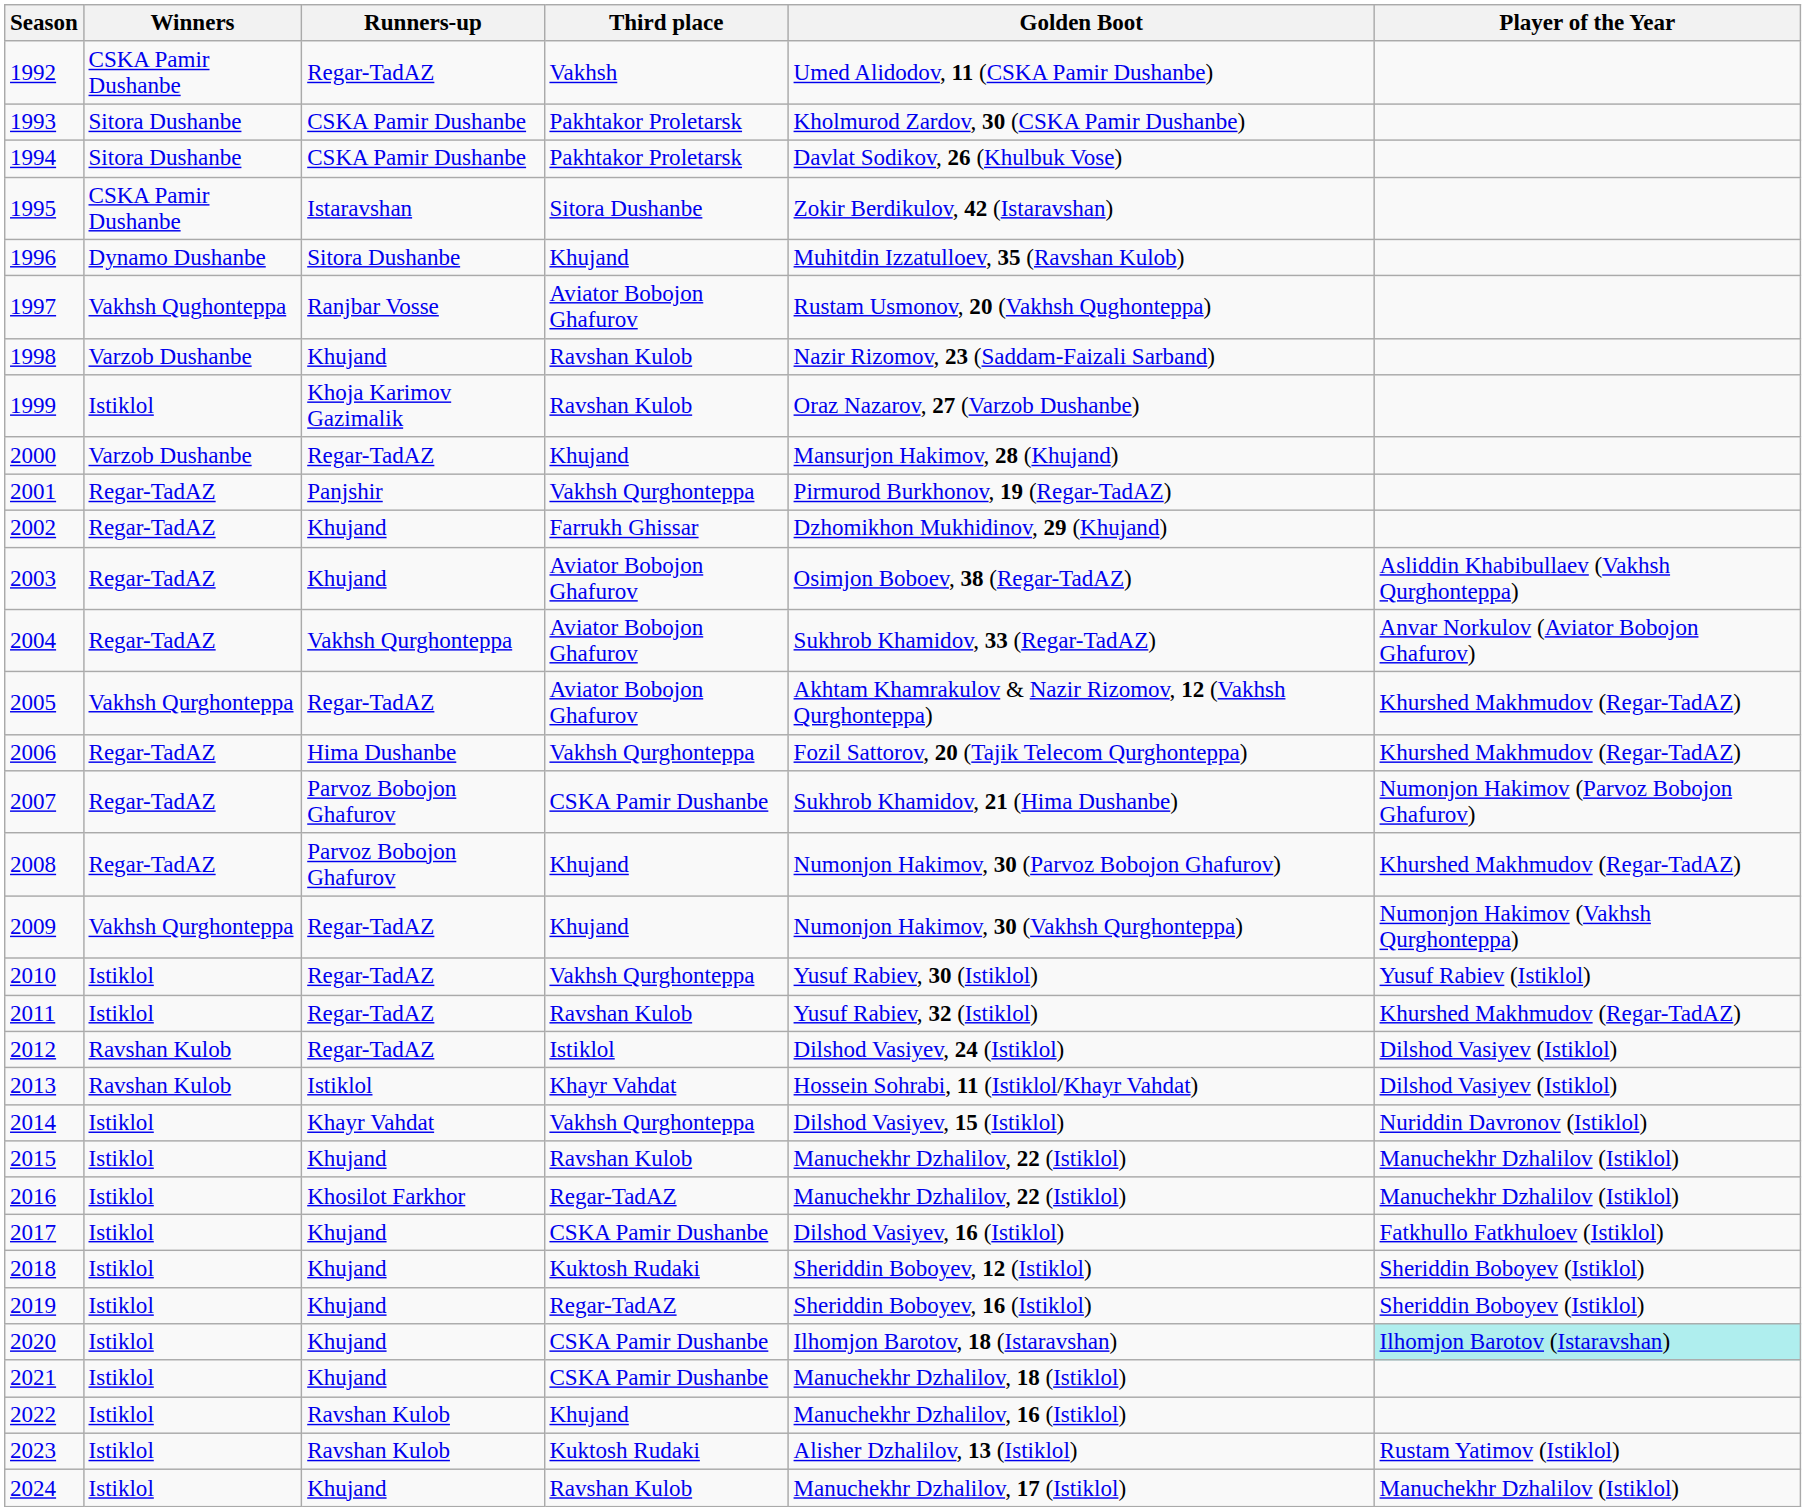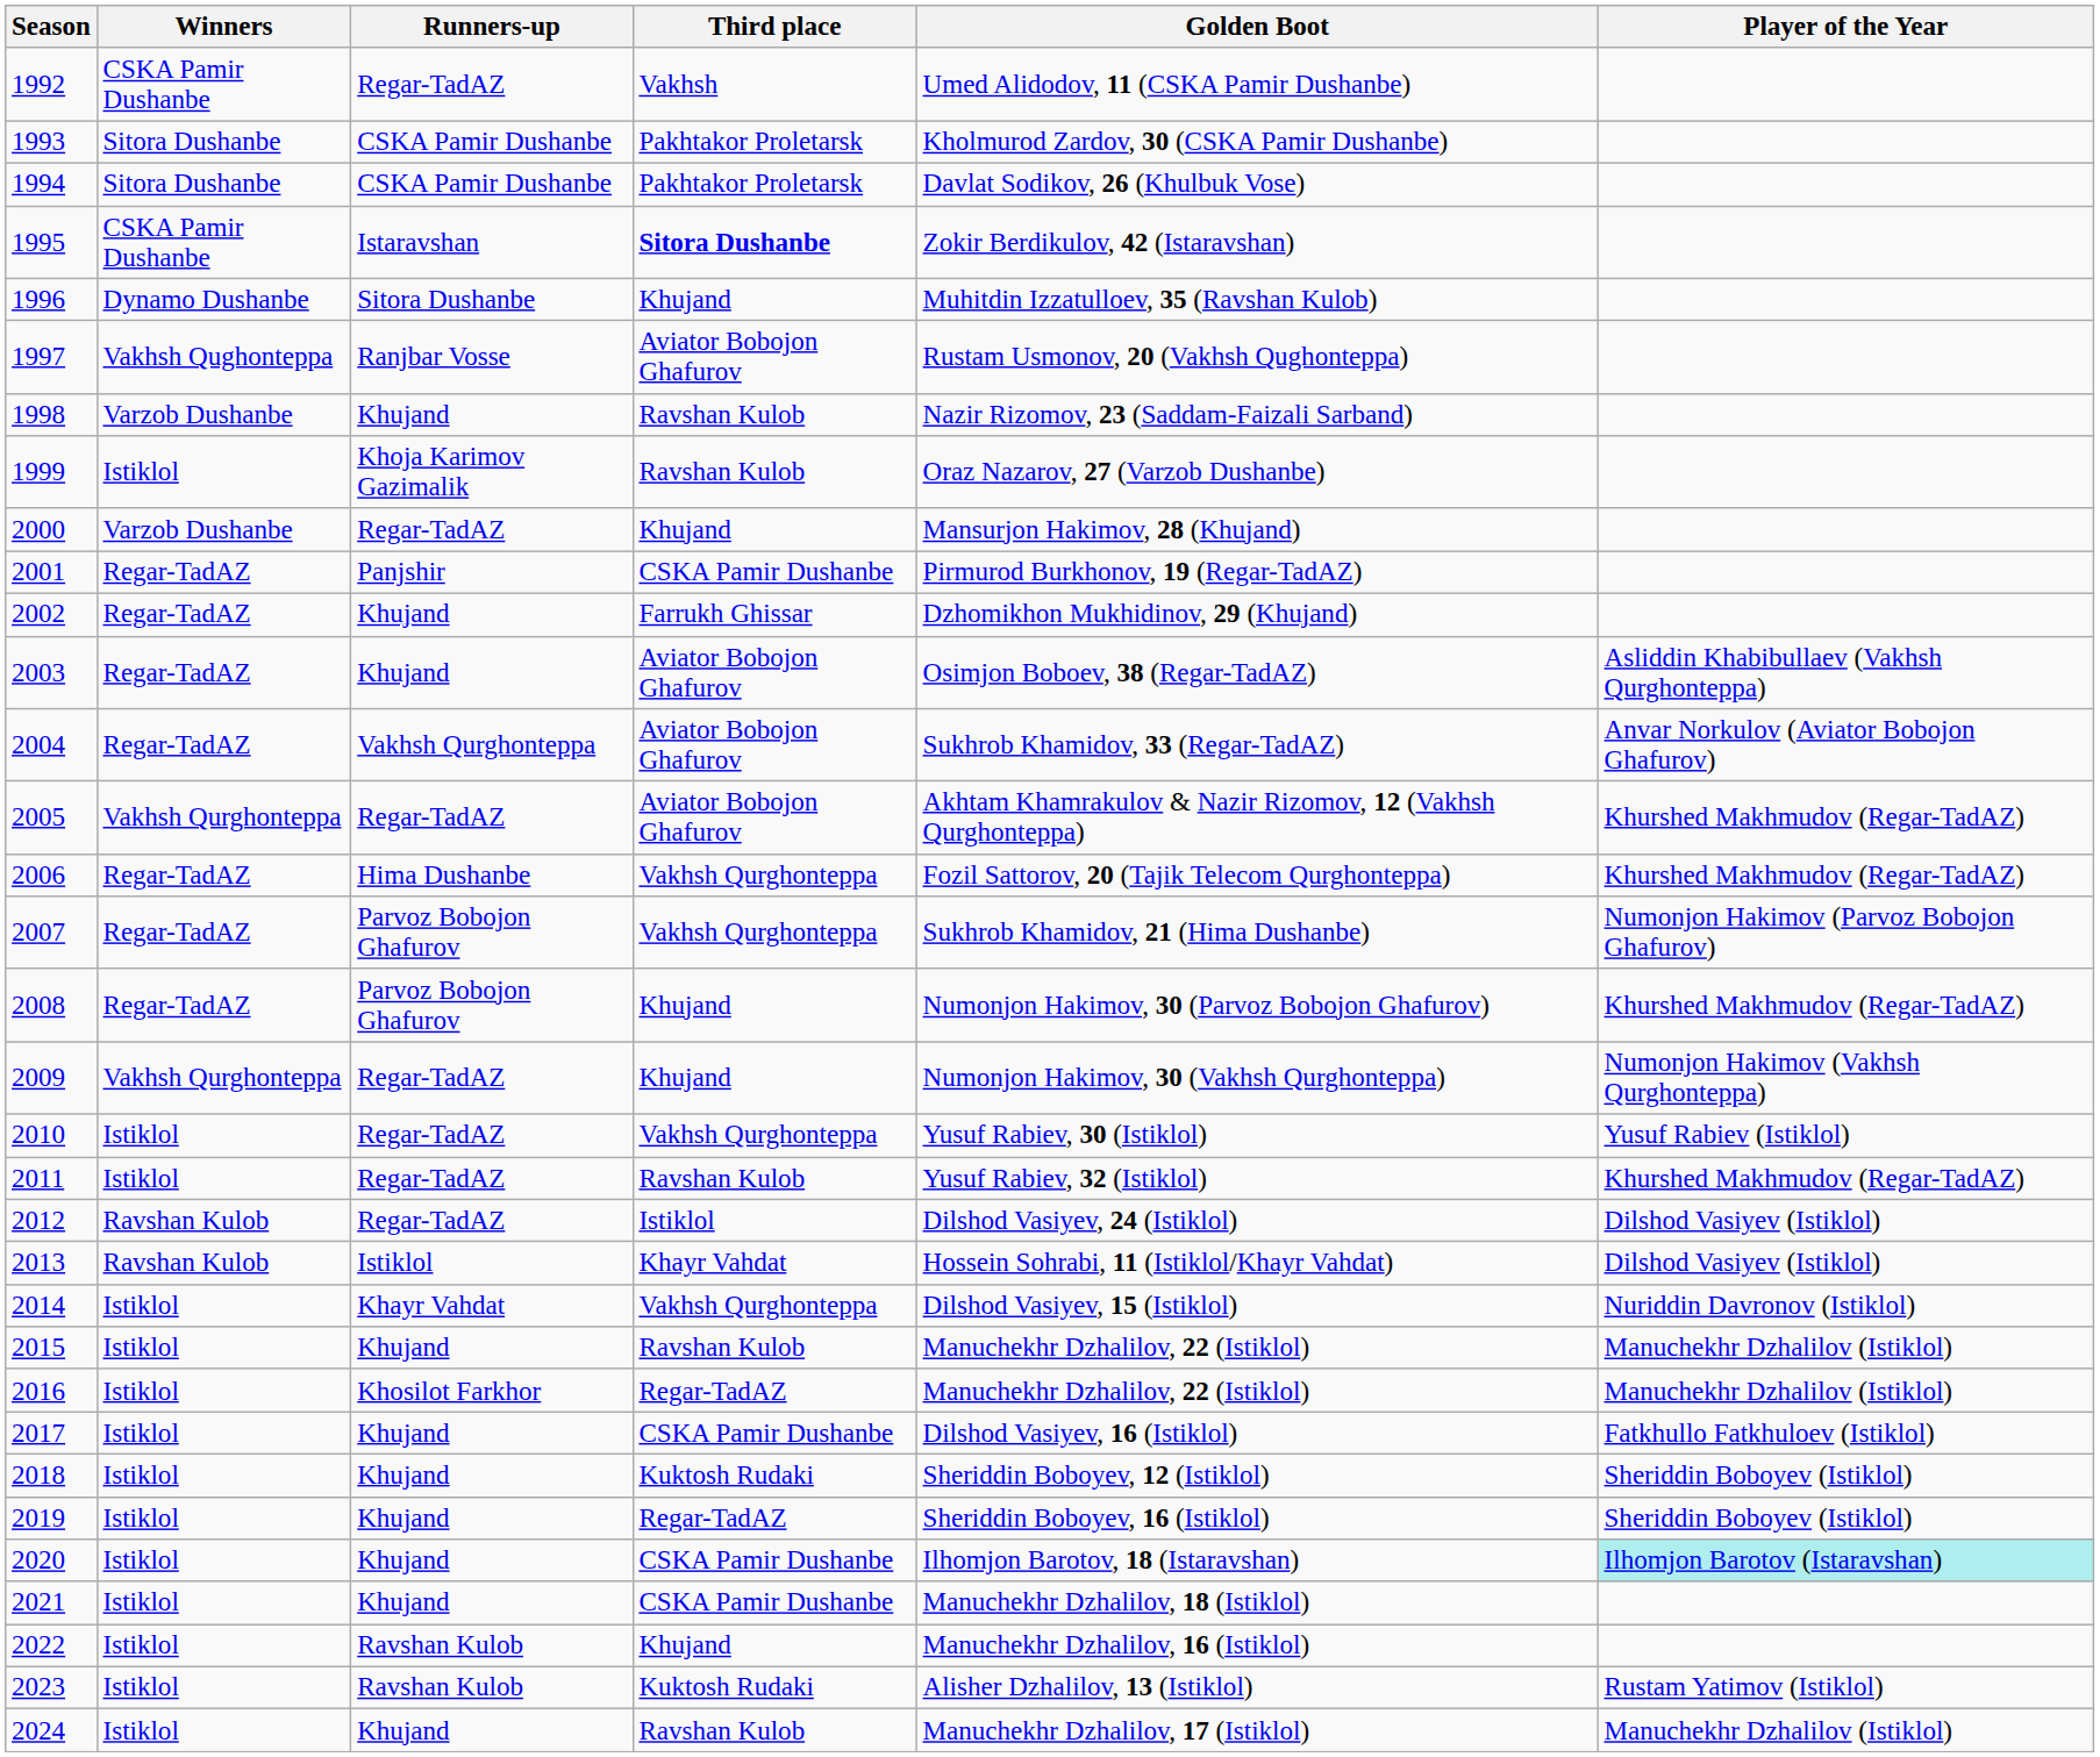 <table class="wikitable mw-collapsible mw-collapsed">
 <tr>
 <th>Season</th>
 <th>Winners</th>
 <th>Runners-up</th>
 <th>Third place</th>
 <th>Golden Boot</th>
 <th>Player of the Year</th>
 </tr>
 <tr>
 <td><a href='#'>1992</a></td>
 <td><a href='#'>CSKA Pamir Dushanbe</a></td>
 <td><a href='#'>Regar-TadAZ</a></td>
 <td><a href='#'>Vakhsh</a></td>
 <td><a href='#'>Umed Alidodov</a>, <strong>11</strong> (<a href='#'>CSKA Pamir Dushanbe</a>)</td>
 <td></td>
 </tr>
 <tr>
 <td><a href='#'>1993</a></td>
 <td><a href='#'>Sitora Dushanbe</a></td>
 <td><a href='#'>CSKA Pamir Dushanbe</a></td>
 <td><a href='#'>Pakhtakor Proletarsk</a></td>
 <td><a href='#'>Kholmurod Zardov</a>, <strong>30</strong> (<a href='#'>CSKA Pamir Dushanbe</a>)</td>
 <td></td>
 </tr>
 <tr>
 <td><a href='#'>1994</a></td>
 <td><a href='#'>Sitora Dushanbe</a></td>
 <td><a href='#'>CSKA Pamir Dushanbe</a></td>
 <td><a href='#'>Pakhtakor Proletarsk</a></td>
 <td><a href='#'>Davlat Sodikov</a>, <strong>26</strong> (<a href='#'>Khulbuk Vose</a>)</td>
 <td></td>
 </tr>
 <tr>
 <td><a href='#'>1995</a></td>
 <td><a href='#'>CSKA Pamir Dushanbe</a></td>
 <td><a href='#'>Istaravshan</a></td>
-<td><a href='#'>Sitora Dushanbe</a></td>
+<td><strong><a href='#'>Sitora Dushanbe</a></strong></td>
 <td><a href='#'>Zokir Berdikulov</a>, <strong>42</strong> (<a href='#'>Istaravshan</a>)</td>
 <td></td>
 </tr>
 <tr>
 <td><a href='#'>1996</a></td>
 <td><a href='#'>Dynamo Dushanbe</a></td>
 <td><a href='#'>Sitora Dushanbe</a></td>
 <td><a href='#'>Khujand</a></td>
 <td><a href='#'>Muhitdin Izzatulloev</a>, <strong>35</strong> (<a href='#'>Ravshan Kulob</a>)</td>
 <td></td>
 </tr>
 <tr>
 <td><a href='#'>1997</a></td>
 <td><a href='#'>Vakhsh Qughonteppa</a></td>
 <td><a href='#'>Ranjbar Vosse</a></td>
 <td><a href='#'>Aviator Bobojon Ghafurov</a></td>
 <td><a href='#'>Rustam Usmonov</a>, <strong>20</strong> (<a href='#'>Vakhsh Qughonteppa</a>)</td>
 <td></td>
 </tr>
 <tr>
 <td><a href='#'>1998</a></td>
 <td><a href='#'>Varzob Dushanbe</a></td>
 <td><a href='#'>Khujand</a></td>
 <td><a href='#'>Ravshan Kulob</a></td>
 <td><a href='#'>Nazir Rizomov</a>, <strong>23</strong> (<a href='#'>Saddam-Faizali Sarband</a>)</td>
 <td></td>
 </tr>
 <tr>
 <td><a href='#'>1999</a></td>
 <td><a href='#'>Istiklol</a></td>
 <td><a href='#'>Khoja Karimov Gazimalik</a></td>
 <td><a href='#'>Ravshan Kulob</a></td>
 <td><a href='#'>Oraz Nazarov</a>, <strong>27</strong> (<a href='#'>Varzob Dushanbe</a>)</td>
 <td></td>
 </tr>
 <tr>
 <td><a href='#'>2000</a></td>
 <td><a href='#'>Varzob Dushanbe</a></td>
 <td><a href='#'>Regar-TadAZ</a></td>
 <td><a href='#'>Khujand</a></td>
 <td><a href='#'>Mansurjon Hakimov</a>, <strong>28</strong> (<a href='#'>Khujand</a>)</td>
 <td></td>
 </tr>
 <tr>
 <td><a href='#'>2001</a></td>
 <td><a href='#'>Regar-TadAZ</a></td>
 <td><a href='#'>Panjshir</a></td>
-<td><a href='#'>Vakhsh Qurghonteppa</a></td>
+<td><a href='#'>CSKA Pamir Dushanbe</a></td>
 <td><a href='#'>Pirmurod Burkhonov</a>, <strong>19</strong> (<a href='#'>Regar-TadAZ</a>)</td>
 <td></td>
 </tr>
 <tr>
 <td><a href='#'>2002</a></td>
 <td><a href='#'>Regar-TadAZ</a></td>
 <td><a href='#'>Khujand</a></td>
 <td><a href='#'>Farrukh Ghissar</a></td>
 <td><a href='#'>Dzhomikhon Mukhidinov</a>, <strong>29</strong> (<a href='#'>Khujand</a>)</td>
 <td></td>
 </tr>
 <tr>
 <td><a href='#'>2003</a></td>
 <td><a href='#'>Regar-TadAZ</a></td>
 <td><a href='#'>Khujand</a></td>
 <td><a href='#'>Aviator Bobojon Ghafurov</a></td>
 <td><a href='#'>Osimjon Boboev</a>, <strong>38</strong> (<a href='#'>Regar-TadAZ</a>)</td>
 <td><a href='#'>Asliddin Khabibullaev</a> (<a href='#'>Vakhsh Qurghonteppa</a>)</td>
 </tr>
 <tr>
 <td><a href='#'>2004</a></td>
 <td><a href='#'>Regar-TadAZ</a></td>
 <td><a href='#'>Vakhsh Qurghonteppa</a></td>
 <td><a href='#'>Aviator Bobojon Ghafurov</a></td>
 <td><a href='#'>Sukhrob Khamidov</a>, <strong>33</strong> (<a href='#'>Regar-TadAZ</a>)</td>
 <td><a href='#'>Anvar Norkulov</a> (<a href='#'>Aviator Bobojon Ghafurov</a>)</td>
 </tr>
 <tr>
 <td><a href='#'>2005</a></td>
 <td><a href='#'>Vakhsh Qurghonteppa</a></td>
 <td><a href='#'>Regar-TadAZ</a></td>
 <td><a href='#'>Aviator Bobojon Ghafurov</a></td>
 <td><a href='#'>Akhtam Khamrakulov</a> & <a href='#'>Nazir Rizomov</a>, <strong>12</strong> (<a href='#'>Vakhsh Qurghonteppa</a>)</td>
 <td><a href='#'>Khurshed Makhmudov</a> (<a href='#'>Regar-TadAZ</a>)</td>
 </tr>
 <tr>
 <td><a href='#'>2006</a></td>
 <td><a href='#'>Regar-TadAZ</a></td>
 <td><a href='#'>Hima Dushanbe</a></td>
 <td><a href='#'>Vakhsh Qurghonteppa</a></td>
 <td><a href='#'>Fozil Sattorov</a>, <strong>20</strong> (<a href='#'>Tajik Telecom Qurghonteppa</a>)</td>
 <td><a href='#'>Khurshed Makhmudov</a> (<a href='#'>Regar-TadAZ</a>)</td>
 </tr>
 <tr>
 <td><a href='#'>2007</a></td>
 <td><a href='#'>Regar-TadAZ</a></td>
 <td><a href='#'>Parvoz Bobojon Ghafurov</a></td>
-<td><a href='#'>CSKA Pamir Dushanbe</a></td>
+<td><a href='#'>Vakhsh Qurghonteppa</a></td>
 <td><a href='#'>Sukhrob Khamidov</a>, <strong>21</strong> (<a href='#'>Hima Dushanbe</a>)</td>
 <td><a href='#'>Numonjon Hakimov</a> (<a href='#'>Parvoz Bobojon Ghafurov</a>)</td>
 </tr>
 <tr>
 <td><a href='#'>2008</a></td>
 <td><a href='#'>Regar-TadAZ</a></td>
 <td><a href='#'>Parvoz Bobojon Ghafurov</a></td>
 <td><a href='#'>Khujand</a></td>
 <td><a href='#'>Numonjon Hakimov</a>, <strong>30</strong> (<a href='#'>Parvoz Bobojon Ghafurov</a>)</td>
 <td><a href='#'>Khurshed Makhmudov</a> (<a href='#'>Regar-TadAZ</a>)</td>
 </tr>
 <tr>
 <td><a href='#'>2009</a></td>
 <td><a href='#'>Vakhsh Qurghonteppa</a></td>
 <td><a href='#'>Regar-TadAZ</a></td>
 <td><a href='#'>Khujand</a></td>
 <td><a href='#'>Numonjon Hakimov</a>, <strong>30</strong> (<a href='#'>Vakhsh Qurghonteppa</a>)</td>
 <td><a href='#'>Numonjon Hakimov</a> (<a href='#'>Vakhsh Qurghonteppa</a>)</td>
 </tr>
 <tr>
 <td><a href='#'>2010</a></td>
 <td><a href='#'>Istiklol</a></td>
 <td><a href='#'>Regar-TadAZ</a></td>
 <td><a href='#'>Vakhsh Qurghonteppa</a></td>
 <td><a href='#'>Yusuf Rabiev</a>, <strong>30</strong> (<a href='#'>Istiklol</a>)</td>
 <td><a href='#'>Yusuf Rabiev</a> (<a href='#'>Istiklol</a>)</td>
 </tr>
 <tr>
 <td><a href='#'>2011</a></td>
 <td><a href='#'>Istiklol</a></td>
 <td><a href='#'>Regar-TadAZ</a></td>
 <td><a href='#'>Ravshan Kulob</a></td>
 <td><a href='#'>Yusuf Rabiev</a>, <strong>32</strong> (<a href='#'>Istiklol</a>)</td>
 <td><a href='#'>Khurshed Makhmudov</a> (<a href='#'>Regar-TadAZ</a>)</td>
 </tr>
 <tr>
 <td><a href='#'>2012</a></td>
 <td><a href='#'>Ravshan Kulob</a></td>
 <td><a href='#'>Regar-TadAZ</a></td>
 <td><a href='#'>Istiklol</a></td>
 <td><a href='#'>Dilshod Vasiyev</a>, <strong>24</strong> (<a href='#'>Istiklol</a>)</td>
 <td><a href='#'>Dilshod Vasiyev</a> (<a href='#'>Istiklol</a>)</td>
 </tr>
 <tr>
 <td><a href='#'>2013</a></td>
 <td><a href='#'>Ravshan Kulob</a></td>
 <td><a href='#'>Istiklol</a></td>
 <td><a href='#'>Khayr Vahdat</a></td>
 <td><a href='#'>Hossein Sohrabi</a>, <strong>11</strong> (<a href='#'>Istiklol</a>/<a href='#'>Khayr Vahdat</a>)</td>
 <td><a href='#'>Dilshod Vasiyev</a> (<a href='#'>Istiklol</a>)</td>
 </tr>
 <tr>
 <td><a href='#'>2014</a></td>
 <td><a href='#'>Istiklol</a></td>
 <td><a href='#'>Khayr Vahdat</a></td>
 <td><a href='#'>Vakhsh Qurghonteppa</a></td>
 <td><a href='#'>Dilshod Vasiyev</a>, <strong>15</strong> (<a href='#'>Istiklol</a>)</td>
 <td><a href='#'>Nuriddin Davronov</a> (<a href='#'>Istiklol</a>)</td>
 </tr>
 <tr>
 <td><a href='#'>2015</a></td>
 <td><a href='#'>Istiklol</a></td>
 <td><a href='#'>Khujand</a></td>
 <td><a href='#'>Ravshan Kulob</a></td>
 <td><a href='#'>Manuchekhr Dzhalilov</a>, <strong>22</strong> (<a href='#'>Istiklol</a>)</td>
 <td><a href='#'>Manuchekhr Dzhalilov</a> (<a href='#'>Istiklol</a>)</td>
 </tr>
 <tr>
 <td><a href='#'>2016</a></td>
 <td><a href='#'>Istiklol</a></td>
 <td><a href='#'>Khosilot Farkhor</a></td>
 <td><a href='#'>Regar-TadAZ</a></td>
 <td><a href='#'>Manuchekhr Dzhalilov</a>, <strong>22</strong> (<a href='#'>Istiklol</a>)</td>
 <td><a href='#'>Manuchekhr Dzhalilov</a> (<a href='#'>Istiklol</a>)</td>
 </tr>
 <tr>
 <td><a href='#'>2017</a></td>
 <td><a href='#'>Istiklol</a></td>
 <td><a href='#'>Khujand</a></td>
 <td><a href='#'>CSKA Pamir Dushanbe</a></td>
 <td><a href='#'>Dilshod Vasiyev</a>, <strong>16</strong> (<a href='#'>Istiklol</a>)</td>
 <td><a href='#'>Fatkhullo Fatkhuloev</a> (<a href='#'>Istiklol</a>)</td>
 </tr>
 <tr>
 <td><a href='#'>2018</a></td>
 <td><a href='#'>Istiklol</a></td>
 <td><a href='#'>Khujand</a></td>
 <td><a href='#'>Kuktosh Rudaki</a></td>
 <td><a href='#'>Sheriddin Boboyev</a>, <strong>12</strong> (<a href='#'>Istiklol</a>)</td>
 <td><a href='#'>Sheriddin Boboyev</a> (<a href='#'>Istiklol</a>)</td>
 </tr>
 <tr>
 <td><a href='#'>2019</a></td>
 <td><a href='#'>Istiklol</a></td>
 <td><a href='#'>Khujand</a></td>
 <td><a href='#'>Regar-TadAZ</a></td>
 <td><a href='#'>Sheriddin Boboyev</a>, <strong>16</strong> (<a href='#'>Istiklol</a>)</td>
 <td><a href='#'>Sheriddin Boboyev</a> (<a href='#'>Istiklol</a>)</td>
 </tr>
 <tr>
 <td><a href='#'>2020</a></td>
 <td><a href='#'>Istiklol</a></td>
 <td><a href='#'>Khujand</a></td>
 <td><a href='#'>CSKA Pamir Dushanbe</a></td>
 <td><a href='#'>Ilhomjon Barotov</a>, <strong>18</strong> (<a href='#'>Istaravshan</a>)</td>
 <td style="background: paleturquoise;"><a href='#'>Ilhomjon Barotov</a> (<a href='#'>Istaravshan</a>)</td>
 </tr>
 <tr>
 <td><a href='#'>2021</a></td>
 <td><a href='#'>Istiklol</a></td>
 <td><a href='#'>Khujand</a></td>
 <td><a href='#'>CSKA Pamir Dushanbe</a></td>
 <td><a href='#'>Manuchekhr Dzhalilov</a>, <strong>18</strong> (<a href='#'>Istiklol</a>)</td>
 <td></td>
 </tr>
 <tr>
 <td><a href='#'>2022</a></td>
 <td><a href='#'>Istiklol</a></td>
 <td><a href='#'>Ravshan Kulob</a></td>
 <td><a href='#'>Khujand</a></td>
 <td><a href='#'>Manuchekhr Dzhalilov</a>, <strong>16</strong> (<a href='#'>Istiklol</a>)</td>
 <td></td>
 </tr>
 <tr>
 <td><a href='#'>2023</a></td>
 <td><a href='#'>Istiklol</a></td>
 <td><a href='#'>Ravshan Kulob</a></td>
 <td><a href='#'>Kuktosh Rudaki</a></td>
 <td><a href='#'>Alisher Dzhalilov</a>, <strong>13</strong> (<a href='#'>Istiklol</a>)</td>
 <td><a href='#'>Rustam Yatimov</a> (<a href='#'>Istiklol</a>)</td>
 </tr>
 <tr>
 <td><a href='#'>2024</a></td>
 <td><a href='#'>Istiklol</a></td>
 <td><a href='#'>Khujand</a></td>
 <td><a href='#'>Ravshan Kulob</a></td>
 <td><a href='#'>Manuchekhr Dzhalilov</a>, <strong>17</strong> (<a href='#'>Istiklol</a>)</td>
 <td><a href='#'>Manuchekhr Dzhalilov</a> (<a href='#'>Istiklol</a>)</td>
 </tr>
 </table>
